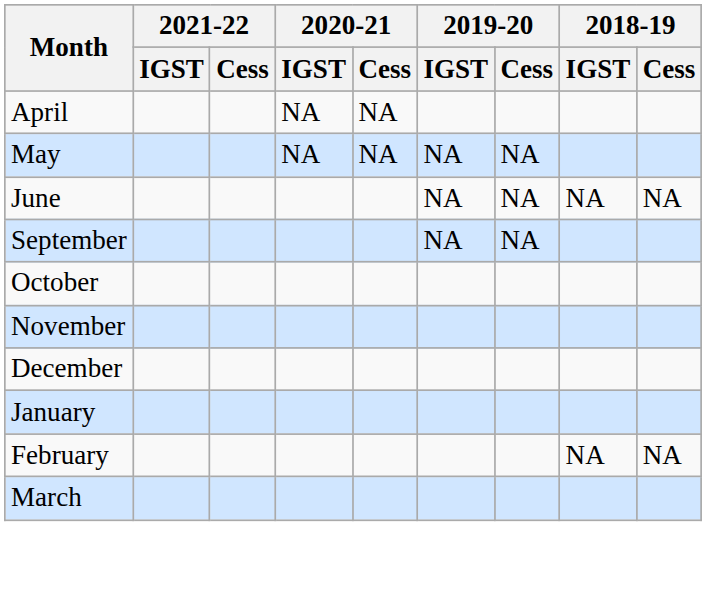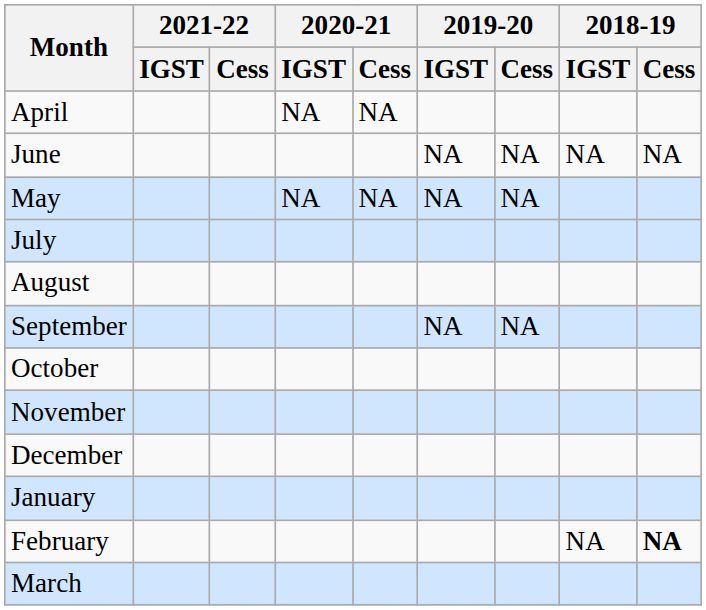 <table class="wikitable sortable">
 <tr>
 <th rowspan="2">Month</th>
 <th colspan=2>2021-22</th>
 <th colspan=2>2020-21</th>
 <th colspan=2>2019-20</th>
 <th colspan=2>2018-19</th>
 </tr>
 <tr>
 <th>IGST</th>
 <th>Cess</th>
 <th>IGST</th>
 <th>Cess</th>
 <th>IGST</th>
 <th>Cess</th>
 <th>IGST</th>
 <th>Cess</th>
 </tr>
 <tr>
 <td>April</td>
 <td> </td>
 <td></td>
 <td>NA</td>
 <td>NA</td>
 <td> </td>
 <td> </td>
 <td> </td>
 <td> </td>
 </tr>
+<tr>
+<td>June</td>
+<td> </td>
+<td> </td>
+<td> </td>
+<td> </td>
+<td>NA</td>
+<td>NA</td>
+<td>NA</td>
+<td>NA</td>
+</tr>
 <tr style="background:#D0E6FF">
 <td>May</td>
 <td> </td>
 <td> </td>
 <td>NA</td>
 <td>NA</td>
 <td>NA</td>
 <td>NA</td>
 <td> </td>
 <td> </td>
 </tr>
-<tr>
-<td>June</td>
+<tr style="background:#D0E6FF">
+<td>July</td>
+<td></td>
+<td></td>
 <td> </td>
 <td> </td>
 <td> </td>
 <td> </td>
-<td>NA</td>
-<td>NA</td>
-<td>NA</td>
-<td>NA</td>
+<td> </td>
+<td> </td>
+</tr>
+<tr>
+<td>August</td>
+<td></td>
+<td></td>
+<td> </td>
+<td> </td>
+<td> </td>
+<td> </td>
+<td> </td>
+<td> </td>
 </tr>
 <tr style="background:#D0E6FF">
 <td>September</td>
 <td></td>
 <td></td>
 <td> </td>
 <td> </td>
 <td>NA</td>
 <td>NA</td>
 <td> </td>
 <td> </td>
 </tr>
 <tr>
 <td>October</td>
 <td></td>
 <td></td>
 <td> </td>
 <td> </td>
 <td> </td>
 <td> </td>
 <td> </td>
 <td> </td>
 </tr>
 <tr style="background:#D0E6FF">
 <td>November</td>
 <td></td>
 <td></td>
 <td> </td>
 <td> </td>
 <td> </td>
 <td> </td>
 <td> </td>
 <td> </td>
 </tr>
 <tr>
 <td>December</td>
 <td></td>
 <td></td>
 <td> </td>
 <td> </td>
 <td> </td>
 <td> </td>
 <td> </td>
 <td> </td>
 </tr>
 <tr style="background:#D0E6FF">
 <td>January</td>
 <td></td>
 <td></td>
 <td> </td>
 <td> </td>
 <td> </td>
 <td> </td>
 <td> </td>
 <td> </td>
 </tr>
 <tr>
 <td>February</td>
 <td></td>
 <td></td>
 <td> </td>
 <td> </td>
 <td> </td>
 <td> </td>
 <td>NA</td>
-<td>NA</td>
+<td><strong>NA</strong></td>
 </tr>
 <tr style="background:#D0E6FF">
 <td>March</td>
 <td></td>
 <td></td>
 <td> </td>
 <td> </td>
 <td> </td>
 <td> </td>
 <td> </td>
 <td> </td>
 </tr>
 </table>
